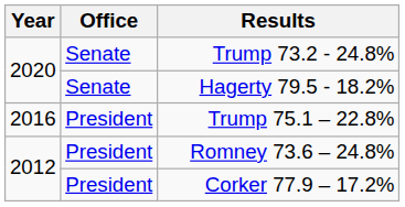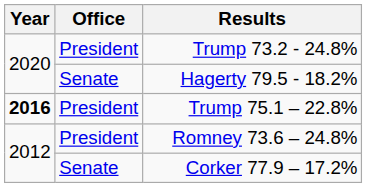 <table class=wikitable>
 <tr>
 <th width="30">Year</th>
 <th width="60">Office</th>
 <th width="180">Results</th>
 </tr>
 <tr>
 <td rowspan="2">2020</td>
-<td><a href='#'>Senate</a></td>
+<td><a href='#'>President</a></td>
 <td align="right" ><a href='#'>Trump</a> 73.2 - 24.8%</td>
 </tr>
 <tr>
 <td><a href='#'>Senate</a></td>
 <td align="right" ><a href='#'>Hagerty</a> 79.5 - 18.2%</td>
 </tr>
 <tr>
-<td>2016</td>
+<td><strong>2016</strong></td>
 <td><a href='#'>President</a></td>
 <td align="right" ><a href='#'>Trump</a> 75.1 – 22.8%</td>
 </tr>
 <tr>
 <td rowspan="2">2012</td>
 <td><a href='#'>President</a></td>
 <td align="right" ><a href='#'>Romney</a> 73.6 – 24.8%</td>
 </tr>
 <tr>
-<td><a href='#'>President</a></td>
+<td><a href='#'>Senate</a></td>
 <td align="right" ><a href='#'>Corker</a> 77.9 – 17.2%</td>
 </tr>
 </table>
